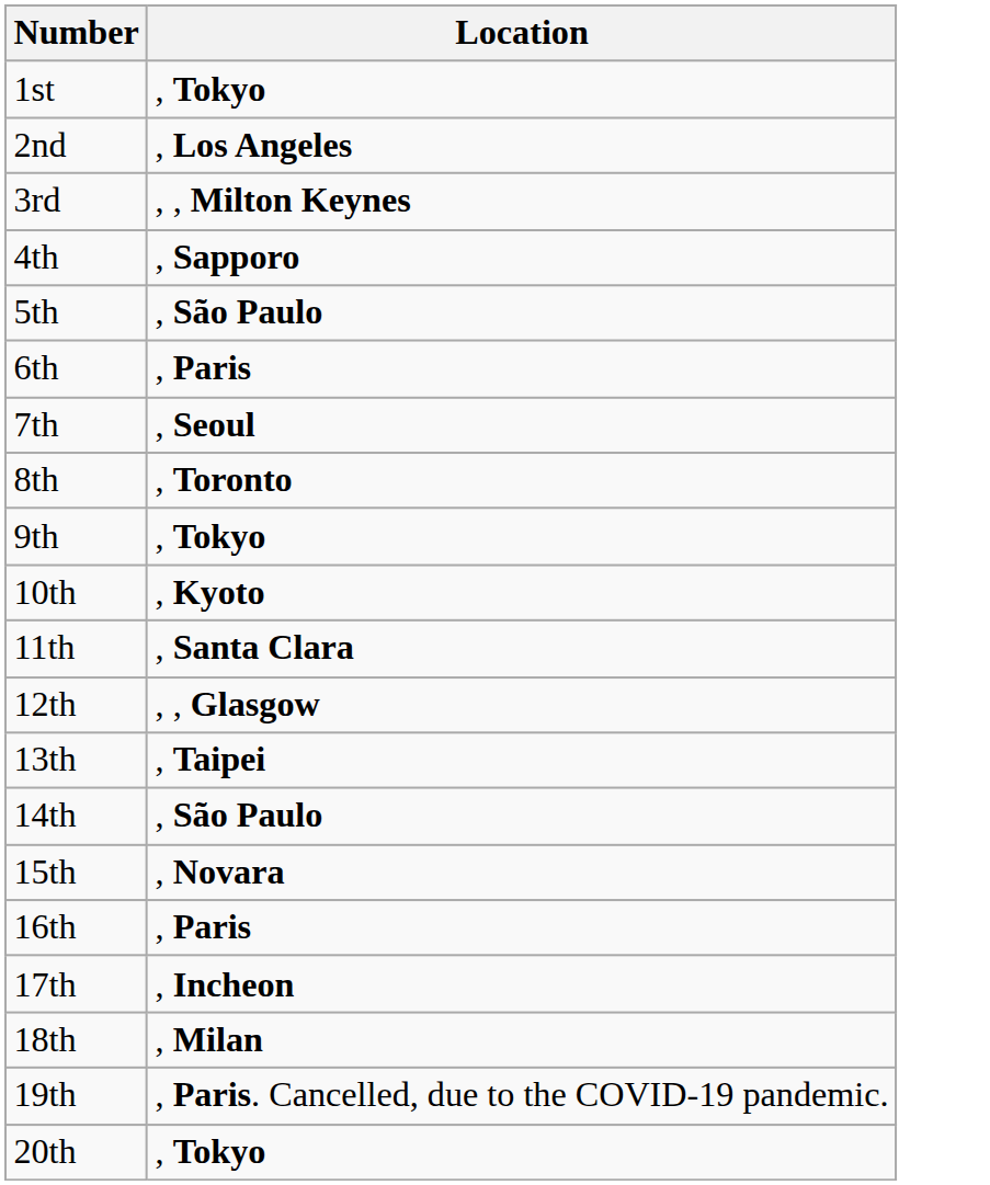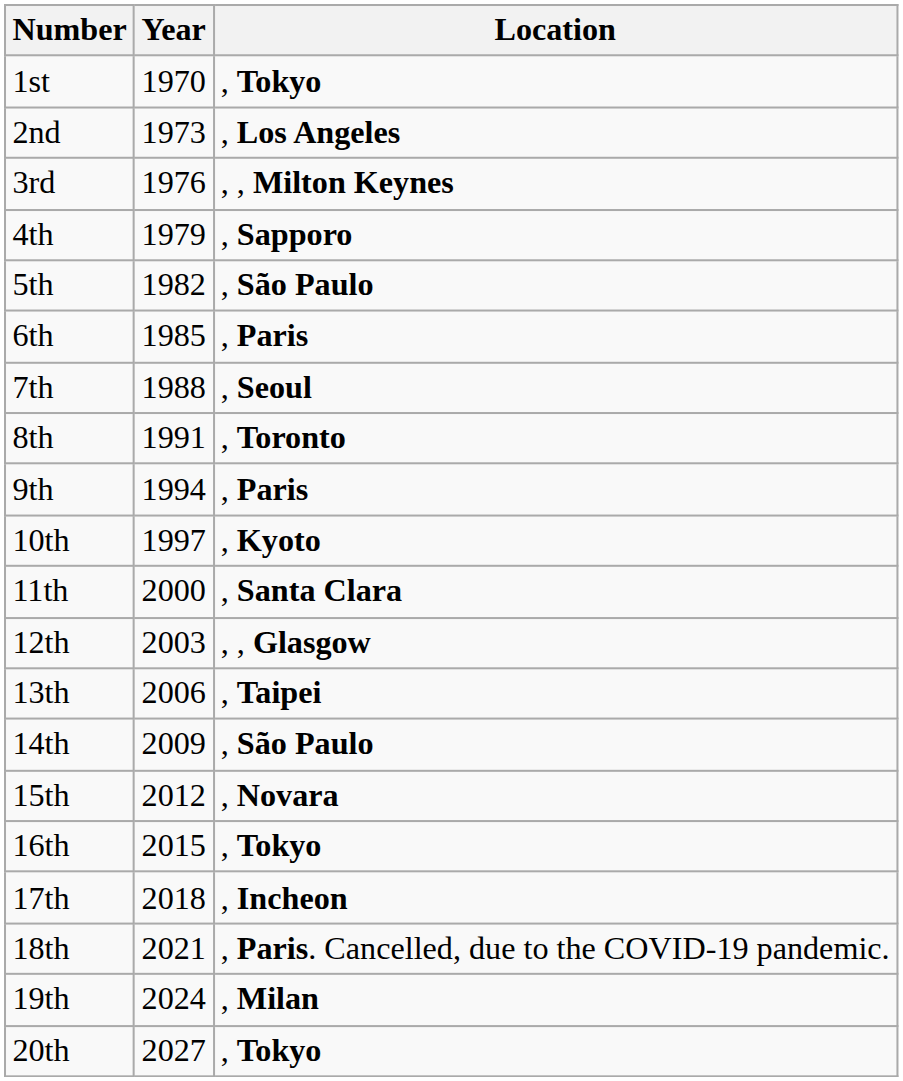 <table class="wikitable">
 <tr>
 <th>Number</th>
+<th>Year</th>
 <th>Location</th>
 </tr>
 <tr>
 <td>1st</td>
+<td>1970</td>
 <td>, <strong>Tokyo</strong></td>
 </tr>
 <tr>
 <td>2nd</td>
+<td>1973</td>
 <td>, <strong>Los Angeles</strong></td>
 </tr>
 <tr>
 <td>3rd</td>
+<td>1976</td>
 <td>, , <strong>Milton Keynes</strong></td>
 </tr>
 <tr>
 <td>4th</td>
+<td>1979</td>
 <td>, <strong>Sapporo</strong></td>
 </tr>
 <tr>
 <td>5th</td>
+<td>1982</td>
 <td>, <strong>São Paulo</strong></td>
 </tr>
 <tr>
 <td>6th</td>
+<td>1985</td>
 <td>, <strong>Paris</strong></td>
 </tr>
 <tr>
 <td>7th</td>
+<td>1988</td>
 <td>, <strong>Seoul</strong></td>
 </tr>
 <tr>
 <td>8th</td>
+<td>1991</td>
 <td>, <strong>Toronto</strong></td>
 </tr>
 <tr>
 <td>9th</td>
-<td>, <strong>Tokyo</strong></td>
+<td>1994</td>
+<td>, <strong>Paris</strong></td>
 </tr>
 <tr>
 <td>10th</td>
+<td>1997</td>
 <td>, <strong>Kyoto</strong></td>
 </tr>
 <tr>
 <td>11th</td>
+<td>2000</td>
 <td>, <strong>Santa Clara</strong></td>
 </tr>
 <tr>
 <td>12th</td>
+<td>2003</td>
 <td>, , <strong>Glasgow</strong></td>
 </tr>
 <tr>
 <td>13th</td>
+<td>2006</td>
 <td>, <strong>Taipei</strong></td>
 </tr>
 <tr>
 <td>14th</td>
+<td>2009</td>
 <td>, <strong>São Paulo</strong></td>
 </tr>
 <tr>
 <td>15th</td>
+<td>2012</td>
 <td>, <strong>Novara</strong></td>
 </tr>
 <tr>
 <td>16th</td>
-<td>, <strong>Paris</strong></td>
+<td>2015</td>
+<td>, <strong>Tokyo</strong></td>
 </tr>
 <tr>
 <td>17th</td>
+<td>2018</td>
 <td>, <strong>Incheon</strong></td>
 </tr>
 <tr>
 <td>18th</td>
+<td>2021</td>
+<td>, <strong>Paris</strong>. Cancelled,  due to the COVID-19 pandemic.</td>
+</tr>
+<tr>
+<td>19th</td>
+<td>2024</td>
 <td>, <strong>Milan</strong></td>
 </tr>
 <tr>
-<td>19th</td>
-<td>, <strong>Paris</strong>. Cancelled,  due to the COVID-19 pandemic.</td>
-</tr>
-<tr>
 <td>20th</td>
+<td>2027</td>
 <td>, <strong>Tokyo</strong></td>
 </tr>
 </table>
